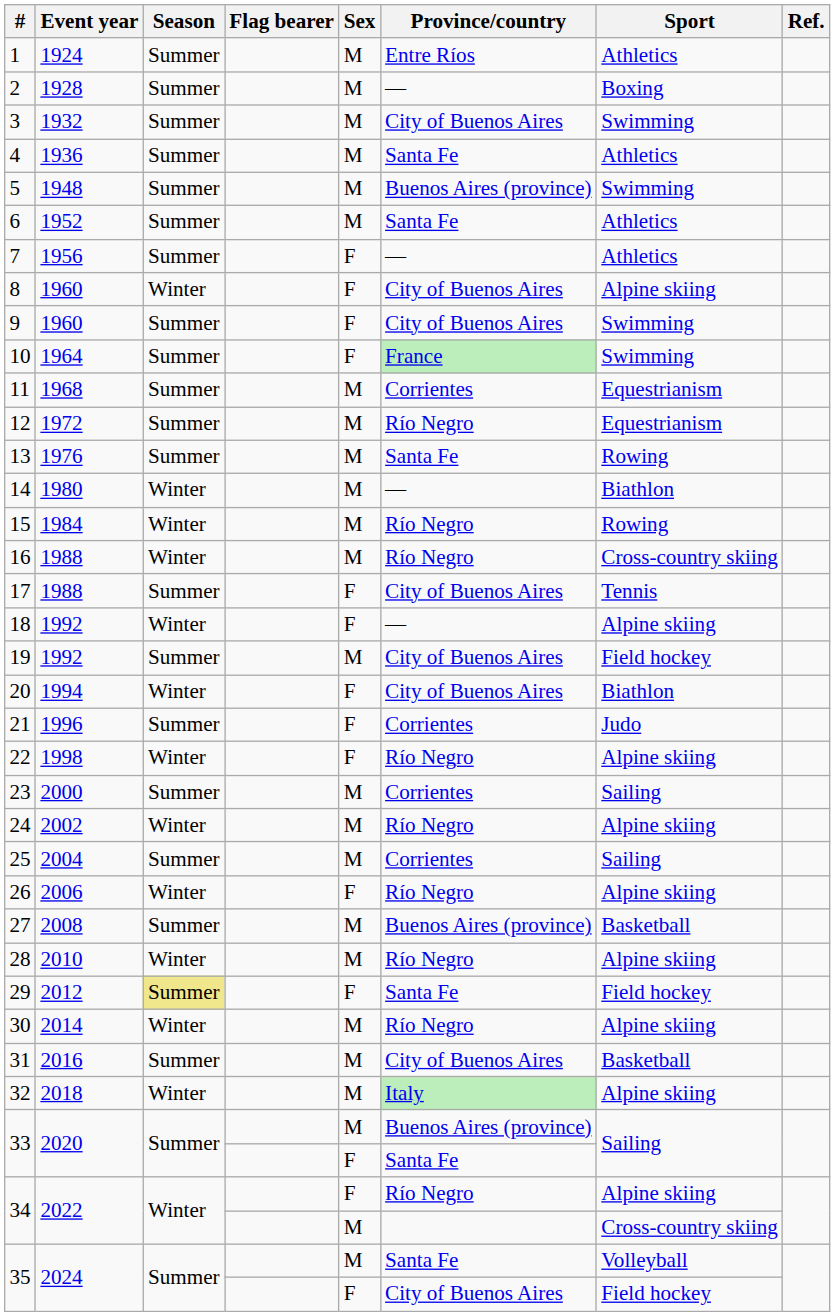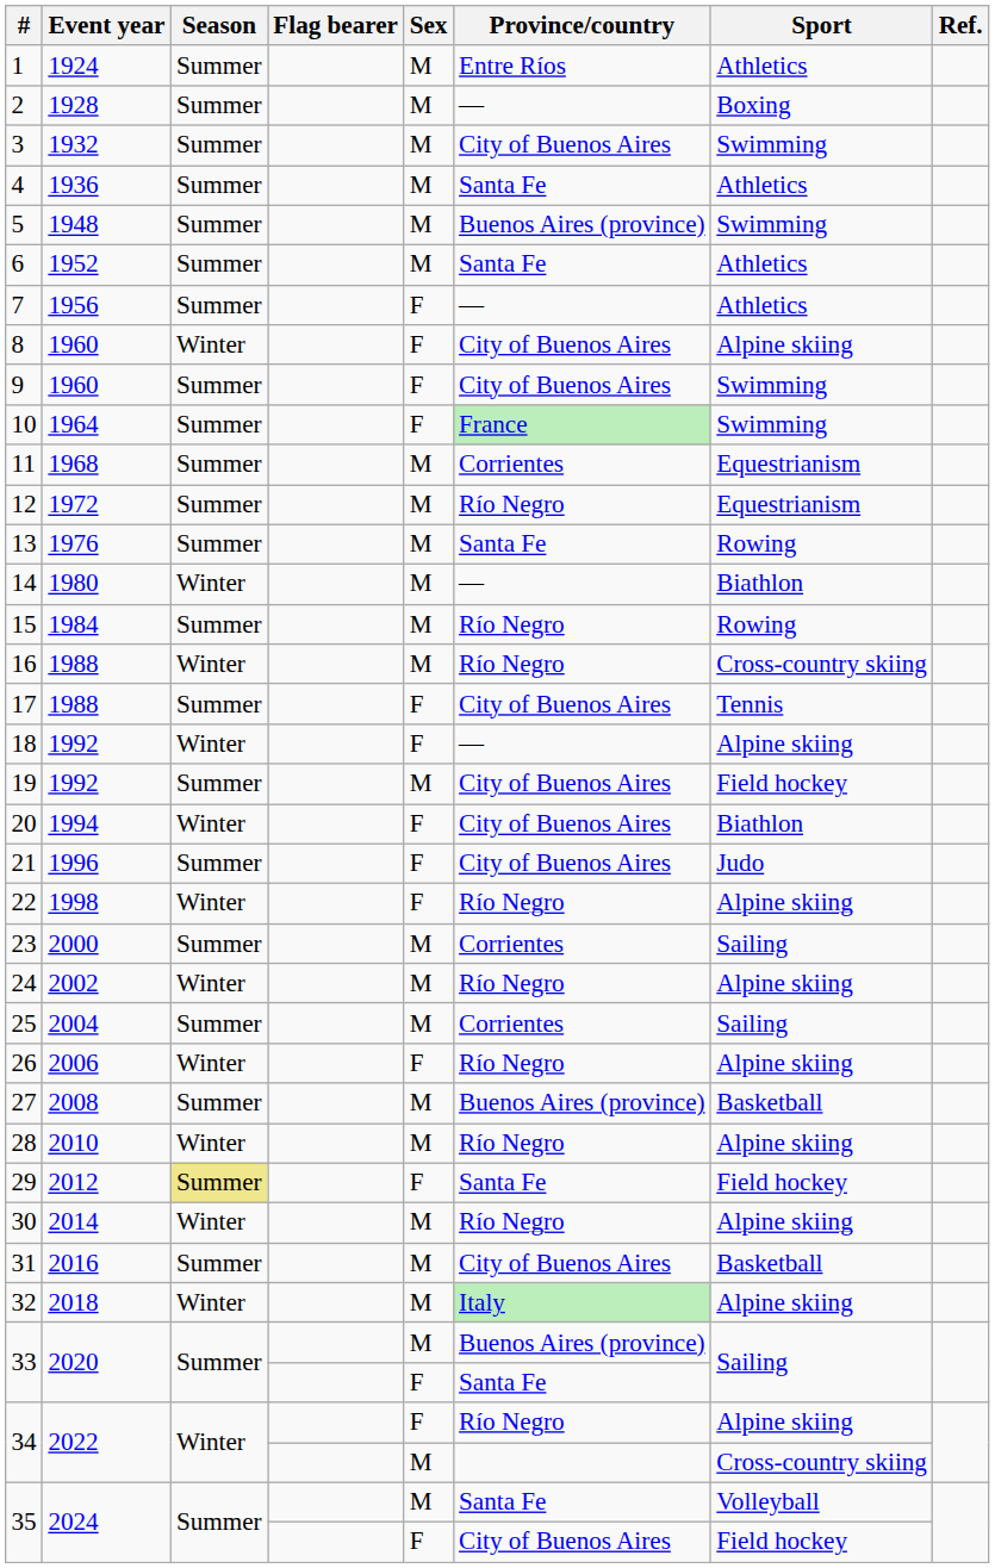 <table class="wikitable sortable">
 <tr>
 <th>#</th>
 <th>Event year</th>
 <th>Season</th>
 <th>Flag bearer</th>
 <th>Sex</th>
 <th>Province/country</th>
 <th>Sport</th>
 <th class="unsortable">Ref.</th>
 </tr>
 <tr>
 <td>1</td>
 <td><a href='#'>1924</a></td>
 <td>Summer</td>
 <td></td>
 <td>M</td>
 <td><a href='#'>Entre Ríos</a></td>
 <td> <a href='#'>Athletics</a></td>
 <td></td>
 </tr>
 <tr>
 <td>2</td>
 <td><a href='#'>1928</a></td>
 <td>Summer</td>
 <td></td>
 <td>M</td>
 <td>—</td>
 <td> <a href='#'>Boxing</a></td>
 <td></td>
 </tr>
 <tr>
 <td>3</td>
 <td><a href='#'>1932</a></td>
 <td>Summer</td>
 <td></td>
 <td>M</td>
 <td><a href='#'>City of Buenos Aires</a></td>
 <td> <a href='#'>Swimming</a></td>
 <td></td>
 </tr>
 <tr>
 <td>4</td>
 <td><a href='#'>1936</a></td>
 <td>Summer</td>
 <td></td>
 <td>M</td>
 <td><a href='#'>Santa Fe</a></td>
 <td> <a href='#'>Athletics</a></td>
 <td></td>
 </tr>
 <tr>
 <td>5</td>
 <td><a href='#'>1948</a></td>
 <td>Summer</td>
 <td></td>
 <td>M</td>
 <td><a href='#'>Buenos Aires (province)</a></td>
 <td> <a href='#'>Swimming</a></td>
 <td></td>
 </tr>
 <tr>
 <td>6</td>
 <td><a href='#'>1952</a></td>
 <td>Summer</td>
 <td></td>
 <td>M</td>
 <td><a href='#'>Santa Fe</a></td>
 <td> <a href='#'>Athletics</a></td>
 <td></td>
 </tr>
 <tr>
 <td>7</td>
 <td><a href='#'>1956</a></td>
 <td>Summer</td>
 <td></td>
 <td>F</td>
 <td>—</td>
 <td> <a href='#'>Athletics</a></td>
 <td></td>
 </tr>
 <tr>
 <td>8</td>
 <td><a href='#'>1960</a></td>
 <td>Winter</td>
 <td></td>
 <td>F</td>
 <td><a href='#'>City of Buenos Aires</a></td>
 <td> <a href='#'>Alpine skiing</a></td>
 <td></td>
 </tr>
 <tr>
 <td>9</td>
 <td><a href='#'>1960</a></td>
 <td>Summer</td>
 <td></td>
 <td>F</td>
 <td><a href='#'>City of Buenos Aires</a></td>
 <td> <a href='#'>Swimming</a></td>
 <td></td>
 </tr>
 <tr>
 <td>10</td>
 <td><a href='#'>1964</a></td>
 <td>Summer</td>
 <td></td>
 <td>F</td>
 <td style="background:#bbeebb;"><a href='#'>France</a></td>
 <td> <a href='#'>Swimming</a></td>
 <td></td>
 </tr>
 <tr>
 <td>11</td>
 <td><a href='#'>1968</a></td>
 <td>Summer</td>
 <td></td>
 <td>M</td>
 <td><a href='#'>Corrientes</a></td>
 <td> <a href='#'>Equestrianism</a></td>
 <td></td>
 </tr>
 <tr>
 <td>12</td>
 <td><a href='#'>1972</a></td>
 <td>Summer</td>
 <td></td>
 <td>M</td>
 <td><a href='#'>Río Negro</a></td>
 <td> <a href='#'>Equestrianism</a></td>
 <td></td>
 </tr>
 <tr>
 <td>13</td>
 <td><a href='#'>1976</a></td>
 <td>Summer</td>
 <td></td>
 <td>M</td>
 <td><a href='#'>Santa Fe</a></td>
 <td> <a href='#'>Rowing</a></td>
 <td></td>
 </tr>
 <tr>
 <td>14</td>
 <td><a href='#'>1980</a></td>
 <td>Winter</td>
 <td></td>
 <td>M</td>
 <td>—</td>
 <td> <a href='#'>Biathlon</a></td>
 <td></td>
 </tr>
 <tr>
 <td>15</td>
 <td><a href='#'>1984</a></td>
-<td>Winter</td>
+<td>Summer</td>
 <td></td>
 <td>M</td>
 <td><a href='#'>Río Negro</a></td>
 <td> <a href='#'>Rowing</a></td>
 <td></td>
 </tr>
 <tr>
 <td>16</td>
 <td><a href='#'>1988</a></td>
 <td>Winter</td>
 <td></td>
 <td>M</td>
 <td><a href='#'>Río Negro</a></td>
 <td> <a href='#'>Cross-country skiing</a></td>
 <td></td>
 </tr>
 <tr>
 <td>17</td>
 <td><a href='#'>1988</a></td>
 <td>Summer</td>
 <td></td>
 <td>F</td>
 <td><a href='#'>City of Buenos Aires</a></td>
 <td> <a href='#'>Tennis</a></td>
 <td></td>
 </tr>
 <tr>
 <td>18</td>
 <td><a href='#'>1992</a></td>
 <td>Winter</td>
 <td></td>
 <td>F</td>
 <td>—</td>
 <td> <a href='#'>Alpine skiing</a></td>
 <td></td>
 </tr>
 <tr>
 <td>19</td>
 <td><a href='#'>1992</a></td>
 <td>Summer</td>
 <td></td>
 <td>M</td>
 <td><a href='#'>City of Buenos Aires</a></td>
 <td> <a href='#'>Field hockey</a></td>
 <td></td>
 </tr>
 <tr>
 <td>20</td>
 <td><a href='#'>1994</a></td>
 <td>Winter</td>
 <td></td>
 <td>F</td>
 <td><a href='#'>City of Buenos Aires</a></td>
 <td> <a href='#'>Biathlon</a></td>
 <td></td>
 </tr>
 <tr>
 <td>21</td>
 <td><a href='#'>1996</a></td>
 <td>Summer</td>
 <td></td>
 <td>F</td>
-<td><a href='#'>Corrientes</a></td>
+<td><a href='#'>City of Buenos Aires</a></td>
 <td> <a href='#'>Judo</a></td>
 <td></td>
 </tr>
 <tr>
 <td>22</td>
 <td><a href='#'>1998</a></td>
 <td>Winter</td>
 <td></td>
 <td>F</td>
 <td><a href='#'>Río Negro</a></td>
 <td> <a href='#'>Alpine skiing</a></td>
 <td></td>
 </tr>
 <tr>
 <td>23</td>
 <td><a href='#'>2000</a></td>
 <td>Summer</td>
 <td></td>
 <td>M</td>
 <td><a href='#'>Corrientes</a></td>
 <td> <a href='#'>Sailing</a></td>
 <td></td>
 </tr>
 <tr>
 <td>24</td>
 <td><a href='#'>2002</a></td>
 <td>Winter</td>
 <td></td>
 <td>M</td>
 <td><a href='#'>Río Negro</a></td>
 <td> <a href='#'>Alpine skiing</a></td>
 <td></td>
 </tr>
 <tr>
 <td>25</td>
 <td><a href='#'>2004</a></td>
 <td>Summer</td>
 <td></td>
 <td>M</td>
 <td><a href='#'>Corrientes</a></td>
 <td> <a href='#'>Sailing</a></td>
 <td></td>
 </tr>
 <tr>
 <td>26</td>
 <td><a href='#'>2006</a></td>
 <td>Winter</td>
 <td></td>
 <td>F</td>
 <td><a href='#'>Río Negro</a></td>
 <td> <a href='#'>Alpine skiing</a></td>
 <td></td>
 </tr>
 <tr>
 <td>27</td>
 <td><a href='#'>2008</a></td>
 <td>Summer</td>
 <td></td>
 <td>M</td>
 <td><a href='#'>Buenos Aires (province)</a></td>
 <td> <a href='#'>Basketball</a></td>
 <td></td>
 </tr>
 <tr>
 <td>28</td>
 <td><a href='#'>2010</a></td>
 <td>Winter</td>
 <td></td>
 <td>M</td>
 <td><a href='#'>Río Negro</a></td>
 <td> <a href='#'>Alpine skiing</a></td>
 <td></td>
 </tr>
 <tr>
 <td>29</td>
 <td><a href='#'>2012</a></td>
 <td style="background: khaki;">Summer</td>
 <td></td>
 <td>F</td>
 <td><a href='#'>Santa Fe</a></td>
 <td> <a href='#'>Field hockey</a></td>
 <td></td>
 </tr>
 <tr>
 <td>30</td>
 <td><a href='#'>2014</a></td>
 <td>Winter</td>
 <td></td>
 <td>M</td>
 <td><a href='#'>Río Negro</a></td>
 <td> <a href='#'>Alpine skiing</a></td>
 <td></td>
 </tr>
 <tr>
 <td>31</td>
 <td><a href='#'>2016</a></td>
 <td>Summer</td>
 <td></td>
 <td>M</td>
 <td><a href='#'>City of Buenos Aires</a></td>
 <td> <a href='#'>Basketball</a></td>
 <td></td>
 </tr>
 <tr>
 <td>32</td>
 <td><a href='#'>2018</a></td>
 <td>Winter</td>
 <td></td>
 <td>M</td>
 <td style="background:#bbeebb;"><a href='#'>Italy</a></td>
 <td> <a href='#'>Alpine skiing</a></td>
 <td></td>
 </tr>
 <tr>
 <td rowspan=2>33</td>
 <td rowspan=2><a href='#'>2020</a></td>
 <td rowspan=2>Summer</td>
 <td></td>
 <td>M</td>
 <td><a href='#'>Buenos Aires (province)</a></td>
 <td rowspan=2> <a href='#'>Sailing</a></td>
 <td rowspan=2></td>
 </tr>
 <tr>
 <td></td>
 <td>F</td>
 <td><a href='#'>Santa Fe</a></td>
 </tr>
 <tr>
 <td rowspan=2>34</td>
 <td rowspan=2><a href='#'>2022</a></td>
 <td rowspan=2>Winter</td>
 <td></td>
 <td>F</td>
 <td><a href='#'>Río Negro</a></td>
 <td> <a href='#'>Alpine skiing</a></td>
 <td rowspan=2></td>
 </tr>
 <tr>
 <td></td>
 <td>M</td>
 <td></td>
 <td> <a href='#'>Cross-country skiing</a></td>
 </tr>
 <tr>
 <td rowspan=2>35</td>
 <td rowspan=2><a href='#'>2024</a></td>
 <td rowspan=2>Summer</td>
 <td></td>
 <td>M</td>
 <td><a href='#'>Santa Fe</a></td>
 <td> <a href='#'>Volleyball</a></td>
 <td rowspan=2></td>
 </tr>
 <tr>
 <td></td>
 <td>F</td>
 <td><a href='#'>City of Buenos Aires</a></td>
 <td> <a href='#'>Field hockey</a></td>
 </tr>
 </table>
